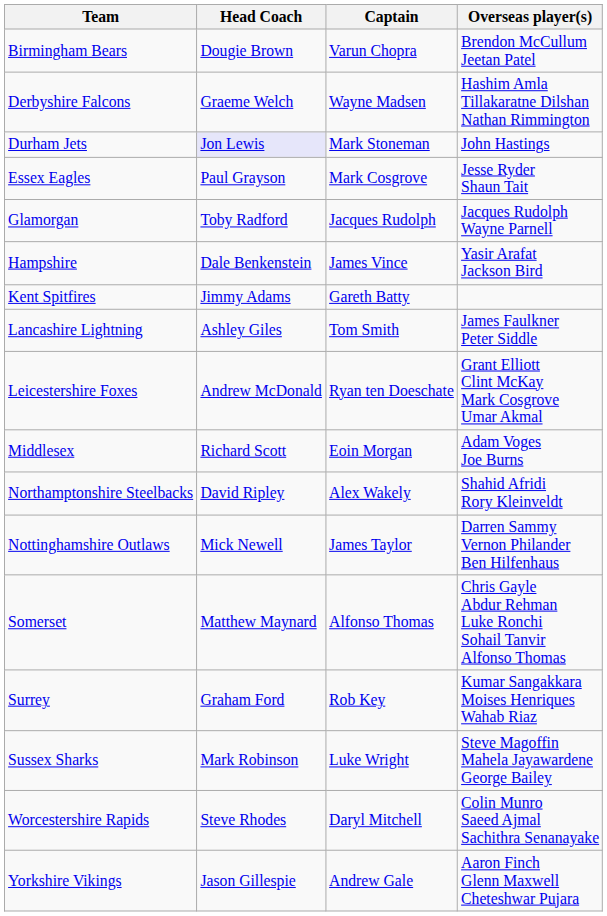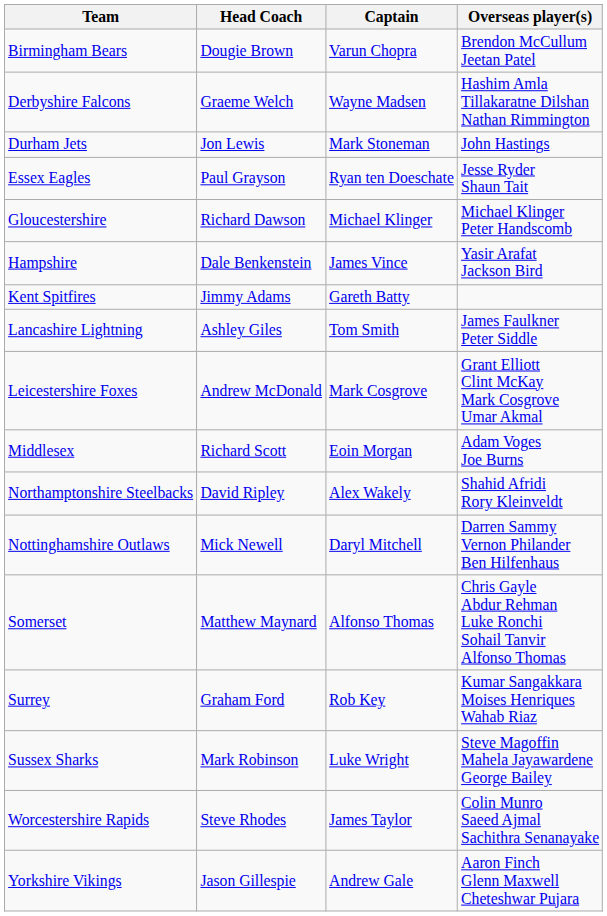 <table class="wikitable sortable">
 <tr>
 <th>Team</th>
 <th>Head Coach</th>
 <th>Captain</th>
 <th>Overseas player(s)</th>
 </tr>
 <tr>
 <td><a href='#'>Birmingham Bears</a></td>
 <td> <a href='#'>Dougie Brown</a></td>
 <td> <a href='#'>Varun Chopra</a></td>
 <td> <a href='#'>Brendon McCullum</a><br> <a href='#'>Jeetan Patel</a></td>
 </tr>
 <tr>
 <td><a href='#'>Derbyshire Falcons</a></td>
 <td> <a href='#'>Graeme Welch</a></td>
 <td> <a href='#'>Wayne Madsen</a></td>
 <td> <a href='#'>Hashim Amla</a><br> <a href='#'>Tillakaratne Dilshan</a> <br>  <a href='#'>Nathan Rimmington</a></td>
 </tr>
 <tr>
 <td><a href='#'>Durham Jets</a></td>
-<td style="background: lavender;"> <a href='#'>Jon Lewis</a></td>
+<td> <a href='#'>Jon Lewis</a></td>
 <td> <a href='#'>Mark Stoneman</a></td>
 <td> <a href='#'>John Hastings</a></td>
 </tr>
 <tr>
 <td><a href='#'>Essex Eagles</a></td>
 <td> <a href='#'>Paul Grayson</a></td>
-<td> <a href='#'>Mark Cosgrove</a></td>
+<td> <a href='#'>Ryan ten Doeschate</a></td>
 <td> <a href='#'>Jesse Ryder</a> <br>  <a href='#'>Shaun Tait</a></td>
 </tr>
 <tr>
-<td><a href='#'>Glamorgan</a></td>
-<td> <a href='#'>Toby Radford</a></td>
-<td> <a href='#'>Jacques Rudolph</a></td>
-<td> <a href='#'>Jacques Rudolph</a> <br>  <a href='#'>Wayne Parnell</a></td>
+<td><a href='#'>Gloucestershire</a></td>
+<td> <a href='#'>Richard Dawson</a></td>
+<td> <a href='#'>Michael Klinger</a></td>
+<td> <a href='#'>Michael Klinger</a> <br>  <a href='#'>Peter Handscomb</a></td>
 </tr>
 <tr>
 <td><a href='#'>Hampshire</a></td>
 <td> <a href='#'>Dale Benkenstein</a></td>
 <td> <a href='#'>James Vince</a></td>
 <td> <a href='#'>Yasir Arafat</a> <br>  <a href='#'>Jackson Bird</a></td>
 </tr>
 <tr>
 <td><a href='#'>Kent Spitfires</a></td>
 <td> <a href='#'>Jimmy Adams</a></td>
 <td> <a href='#'>Gareth Batty</a></td>
 <td></td>
 </tr>
 <tr>
 <td><a href='#'>Lancashire Lightning</a></td>
 <td> <a href='#'>Ashley Giles</a></td>
 <td> <a href='#'>Tom Smith</a></td>
 <td> <a href='#'>James Faulkner</a> <br>  <a href='#'>Peter Siddle</a></td>
 </tr>
 <tr>
 <td><a href='#'>Leicestershire Foxes</a></td>
 <td> <a href='#'>Andrew McDonald</a></td>
-<td> <a href='#'>Ryan ten Doeschate</a></td>
+<td> <a href='#'>Mark Cosgrove</a></td>
 <td> <a href='#'>Grant Elliott</a> <br>  <a href='#'>Clint McKay</a> <br> <a href='#'>Mark Cosgrove</a><br>  <a href='#'>Umar Akmal</a></td>
 </tr>
 <tr>
 <td><a href='#'>Middlesex</a></td>
 <td> <a href='#'>Richard Scott</a></td>
 <td> <a href='#'>Eoin Morgan</a></td>
 <td> <a href='#'>Adam Voges</a><br>  <a href='#'>Joe Burns</a></td>
 </tr>
 <tr>
 <td><a href='#'>Northamptonshire Steelbacks</a></td>
 <td> <a href='#'>David Ripley</a></td>
 <td> <a href='#'>Alex Wakely</a></td>
 <td> <a href='#'>Shahid Afridi</a> <br>  <a href='#'>Rory Kleinveldt</a></td>
 </tr>
 <tr>
 <td><a href='#'>Nottinghamshire Outlaws</a></td>
 <td> <a href='#'>Mick Newell</a></td>
-<td> <a href='#'>James Taylor</a></td>
+<td> <a href='#'>Daryl Mitchell</a></td>
 <td> <a href='#'>Darren Sammy</a> <br>  <a href='#'>Vernon Philander</a> <br>  <a href='#'>Ben Hilfenhaus</a></td>
 </tr>
 <tr>
 <td><a href='#'>Somerset</a></td>
 <td> <a href='#'>Matthew Maynard</a></td>
 <td> <a href='#'>Alfonso Thomas</a></td>
 <td> <a href='#'>Chris Gayle</a><br> <a href='#'>Abdur Rehman</a><br> <a href='#'>Luke Ronchi</a><br> <a href='#'>Sohail Tanvir</a><br> <a href='#'>Alfonso Thomas</a></td>
 </tr>
 <tr>
 <td><a href='#'>Surrey</a></td>
 <td> <a href='#'>Graham Ford</a></td>
 <td> <a href='#'>Rob Key</a></td>
 <td> <a href='#'>Kumar Sangakkara</a> <br>  <a href='#'>Moises Henriques</a> <br>  <a href='#'>Wahab Riaz</a></td>
 </tr>
 <tr>
 <td><a href='#'>Sussex Sharks</a></td>
 <td> <a href='#'>Mark Robinson</a></td>
 <td> <a href='#'>Luke Wright</a></td>
 <td> <a href='#'>Steve Magoffin</a> <br>  <a href='#'>Mahela Jayawardene</a> <br>  <a href='#'>George Bailey</a></td>
 </tr>
 <tr>
 <td><a href='#'>Worcestershire Rapids</a></td>
 <td> <a href='#'>Steve Rhodes</a></td>
-<td> <a href='#'>Daryl Mitchell</a></td>
+<td> <a href='#'>James Taylor</a></td>
 <td> <a href='#'>Colin Munro</a> <br>  <a href='#'>Saeed Ajmal</a> <br>  <a href='#'>Sachithra Senanayake</a></td>
 </tr>
 <tr>
 <td><a href='#'>Yorkshire Vikings</a></td>
 <td> <a href='#'>Jason Gillespie</a></td>
 <td> <a href='#'>Andrew Gale</a></td>
 <td> <a href='#'>Aaron Finch</a><br>  <a href='#'>Glenn Maxwell</a> <br>  <a href='#'>Cheteshwar Pujara</a></td>
 </tr>
 </table>
